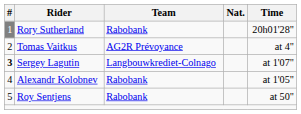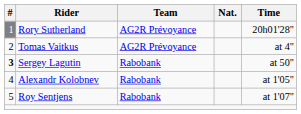 <table class=wikitable style="font-size:95%" width="70%">
 <tr>
 <th align=right>#</th>
 <th>Rider</th>
 <th>Team</th>
 <th>Nat.</th>
 <th align=right>Time</th>
 </tr>
 <tr>
 <td align=right bgcolor=gray style="color:white">1</td>
 <td><a href='#'>Rory Sutherland</a></td>
-<td><a href='#'>Rabobank</a></td>
+<td><a href='#'>AG2R Prévoyance</a></td>
 <td></td>
 <td align=right>20h01'28"</td>
 </tr>
 <tr>
 <td align=right>2</td>
 <td><a href='#'>Tomas Vaitkus</a></td>
 <td><a href='#'>AG2R Prévoyance</a></td>
 <td></td>
 <td align=right>at 4"</td>
 </tr>
 <tr>
 <td align=right><strong>3</strong></td>
 <td><a href='#'>Sergey Lagutin</a></td>
-<td><a href='#'>Langbouwkrediet-Colnago</a></td>
+<td><a href='#'>Rabobank</a></td>
 <td></td>
-<td align=right>at 1'07"</td>
+<td align=right>at 50"</td>
 </tr>
 <tr>
 <td align=right>4</td>
 <td><a href='#'>Alexandr Kolobnev</a></td>
 <td><a href='#'>Rabobank</a></td>
 <td></td>
 <td align=right>at 1'05"</td>
 </tr>
 <tr>
 <td align=right>5</td>
 <td><a href='#'>Roy Sentjens</a></td>
 <td><a href='#'>Rabobank</a></td>
 <td></td>
-<td align=right>at 50"</td>
+<td align=right>at 1'07"</td>
 </tr>
 <tr>
 <td align=right colspan=5></td>
 </tr>
 </table>
